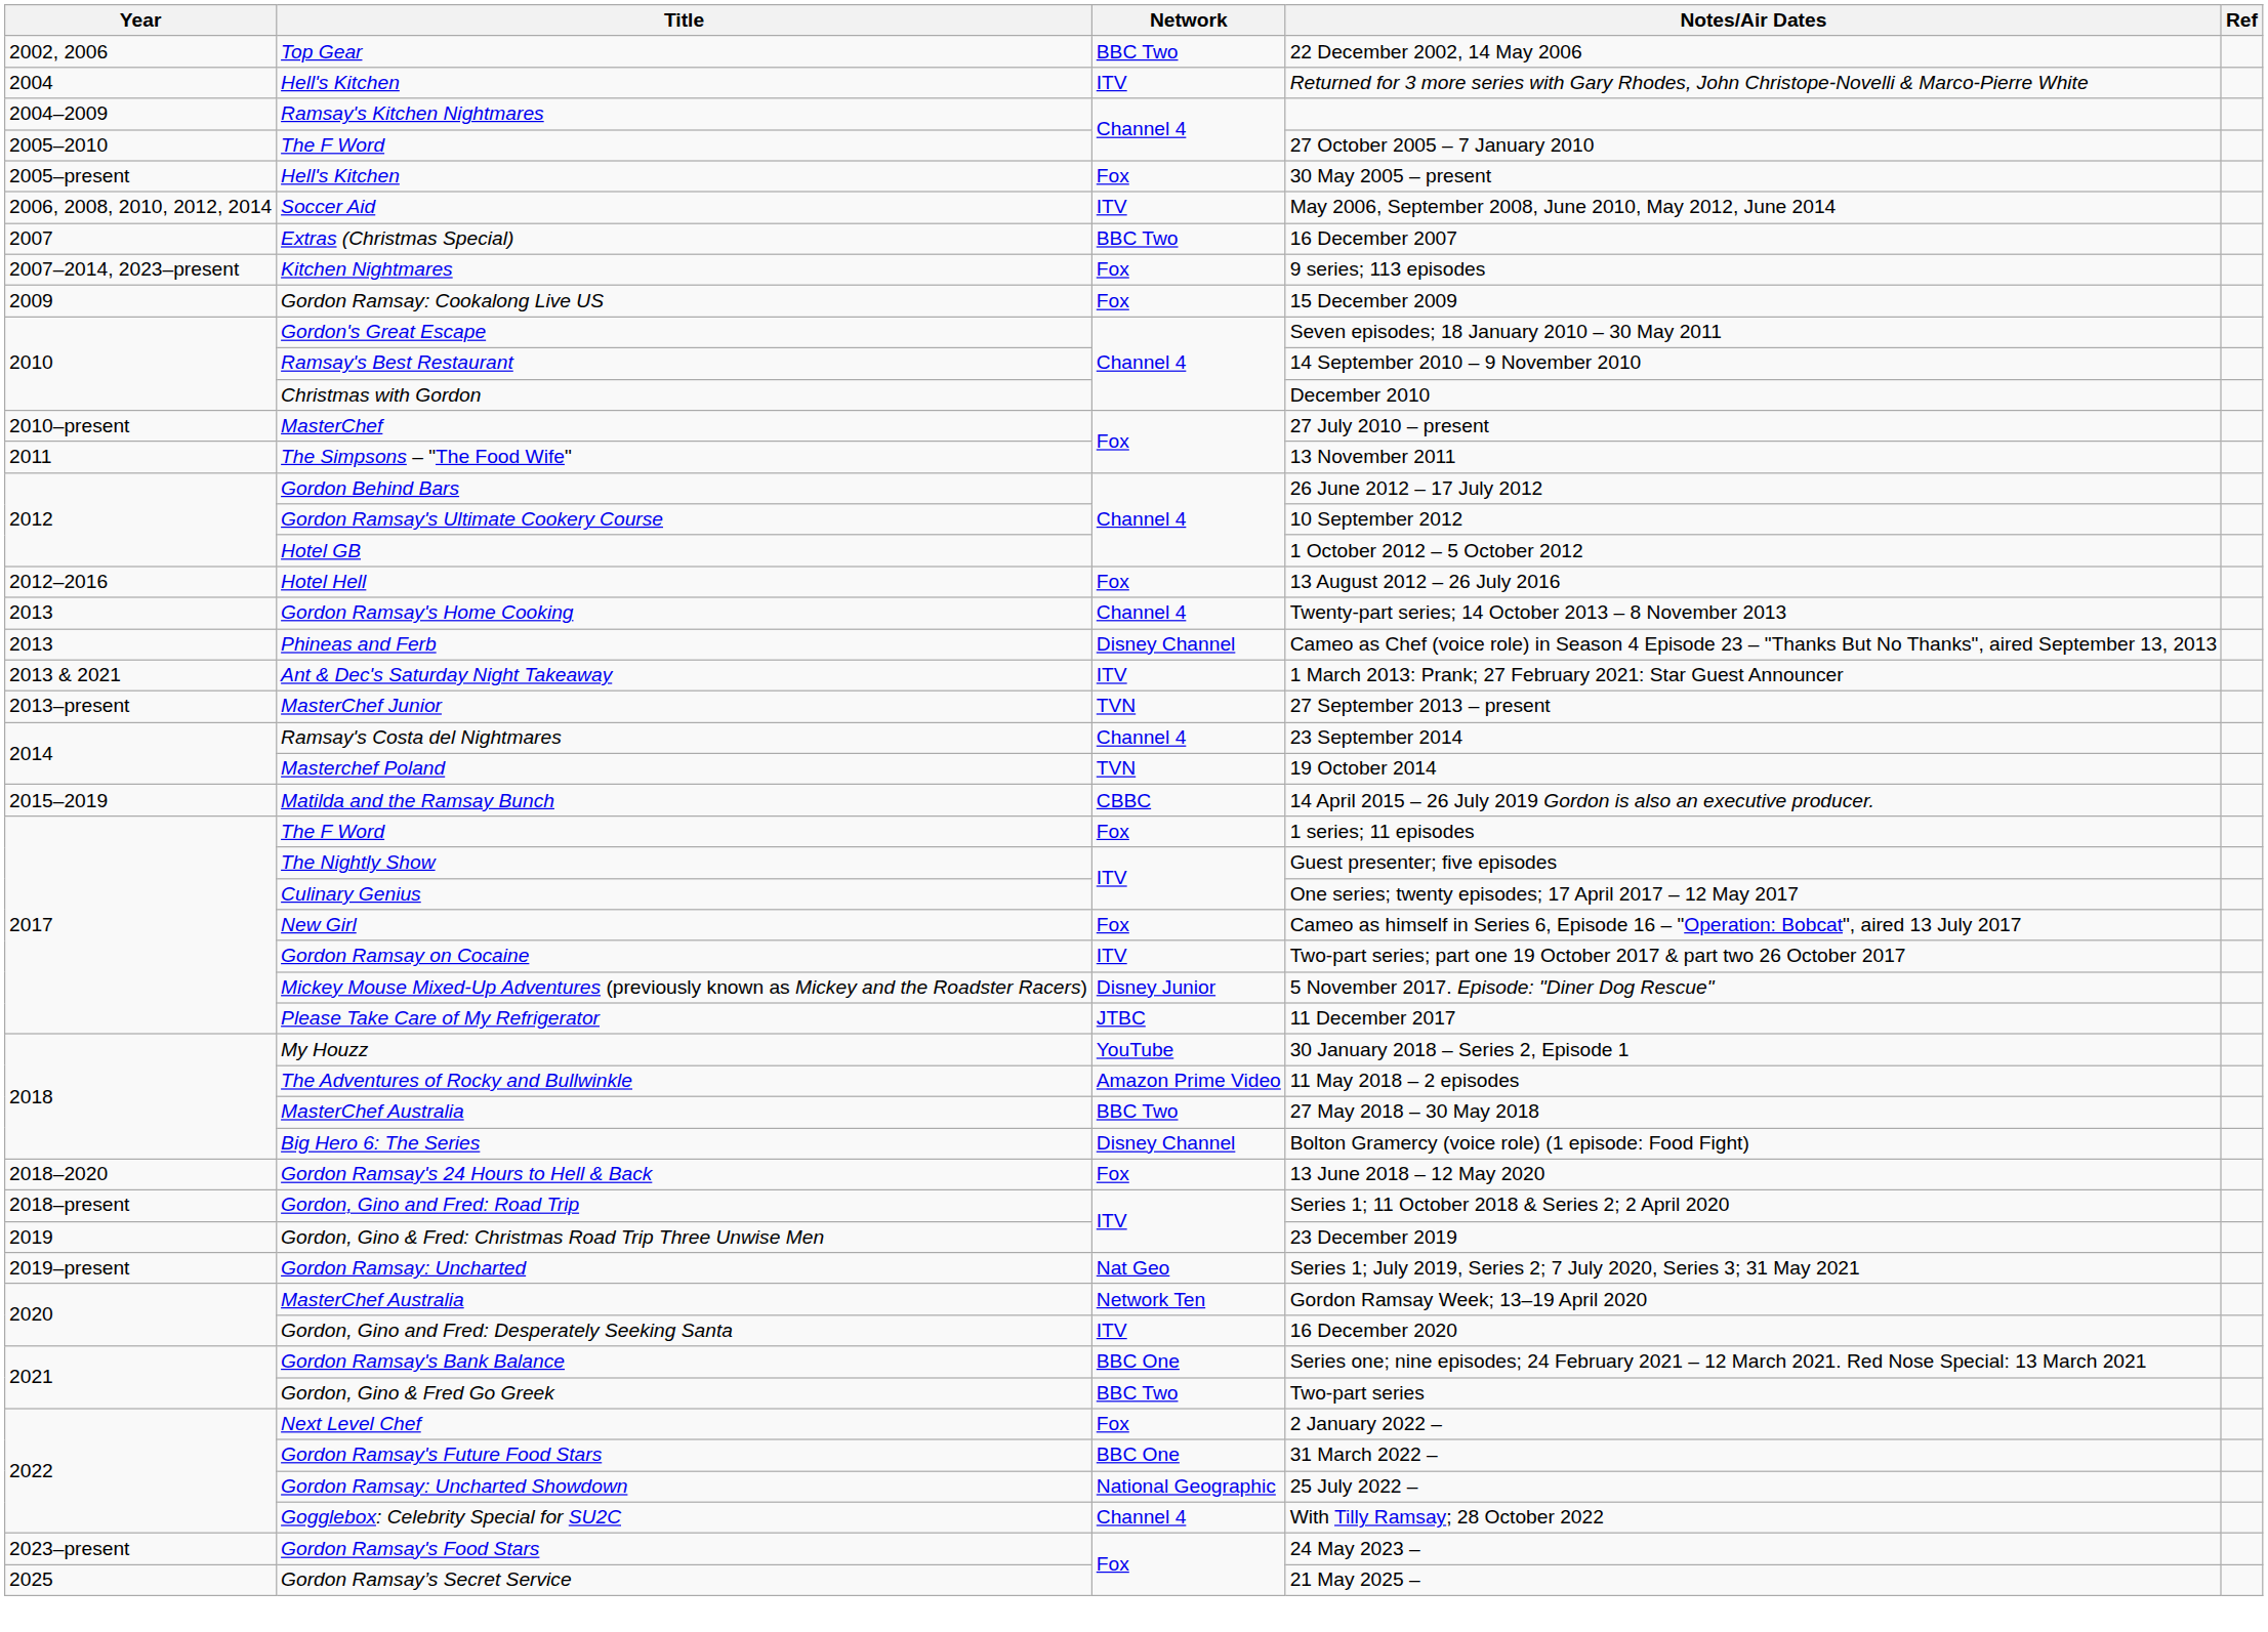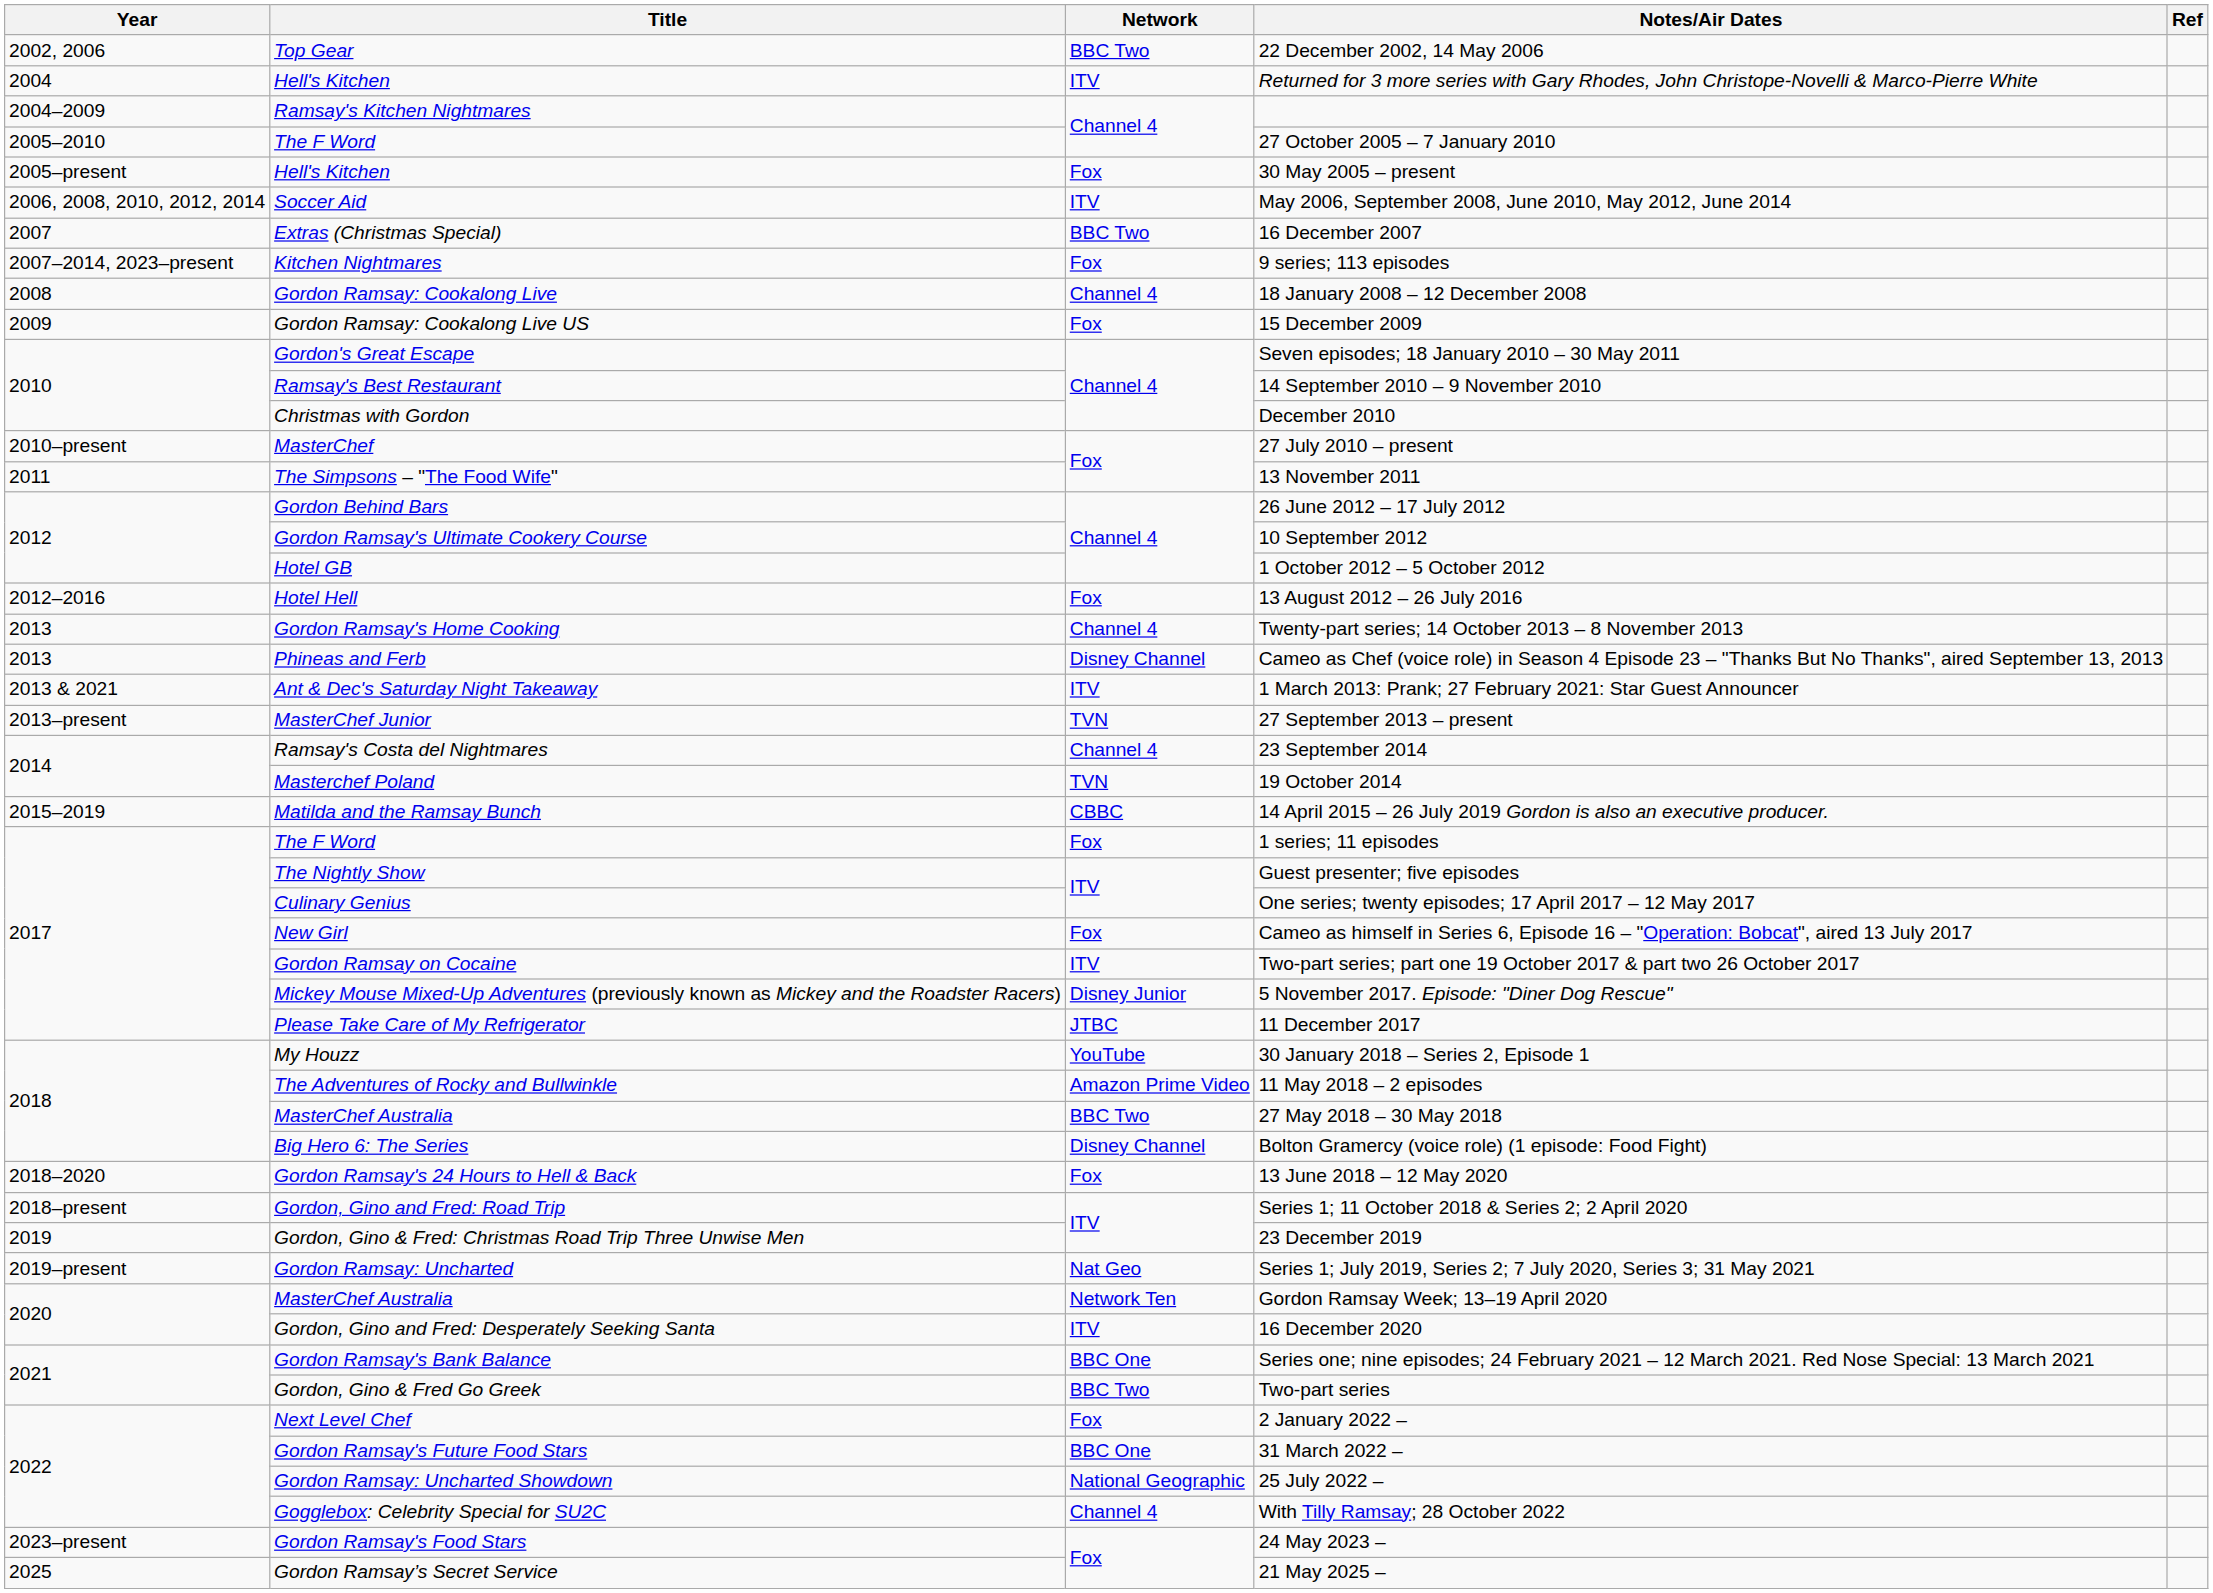 <table class="wikitable">
 <tr>
 <th>Year</th>
 <th>Title</th>
 <th>Network</th>
 <th>Notes/Air Dates</th>
 <th>Ref</th>
 </tr>
 <tr>
 <td>2002, 2006</td>
 <td><em><a href='#'>Top Gear</a></em></td>
 <td><a href='#'>BBC Two</a></td>
 <td>22 December 2002, 14 May 2006</td>
 <td></td>
 </tr>
 <tr>
 <td>2004</td>
 <td><em><a href='#'>Hell's Kitchen</a></em></td>
 <td><a href='#'>ITV</a></td>
 <td><em>Returned for 3 more series with Gary Rhodes, John Christope-Novelli & Marco-Pierre White</em></td>
 <td></td>
 </tr>
 <tr>
 <td>2004–2009</td>
 <td><em><a href='#'>Ramsay's Kitchen Nightmares</a></em></td>
 <td rowspan="2"><a href='#'>Channel 4</a></td>
 <td></td>
 <td></td>
 </tr>
 <tr>
 <td>2005–2010</td>
 <td><em><a href='#'>The F Word</a></em></td>
 <td>27 October 2005 – 7 January 2010</td>
 <td></td>
 </tr>
 <tr>
 <td>2005–present</td>
 <td><em><a href='#'>Hell's Kitchen</a></em></td>
 <td><a href='#'>Fox</a></td>
 <td>30 May 2005 – present</td>
 <td></td>
 </tr>
 <tr>
 <td>2006, 2008, 2010, 2012, 2014</td>
 <td><em><a href='#'>Soccer Aid</a></em></td>
 <td><a href='#'>ITV</a></td>
 <td>May 2006, September 2008, June 2010, May 2012, June 2014</td>
 <td></td>
 </tr>
 <tr>
 <td>2007</td>
 <td><em><a href='#'>Extras</a> (Christmas Special)</em></td>
 <td><a href='#'>BBC Two</a></td>
 <td>16 December 2007</td>
 <td></td>
 </tr>
 <tr>
 <td>2007–2014, 2023–present</td>
 <td><em><a href='#'>Kitchen Nightmares</a></em></td>
 <td><a href='#'>Fox</a></td>
 <td>9 series; 113 episodes</td>
+<td></td>
+</tr>
+<tr>
+<td>2008</td>
+<td><em><a href='#'>Gordon Ramsay: Cookalong Live</a> </em></td>
+<td><a href='#'>Channel 4</a></td>
+<td>18 January 2008 – 12 December 2008</td>
 <td></td>
 </tr>
 <tr>
 <td>2009</td>
 <td><em>Gordon Ramsay: Cookalong Live US</em></td>
 <td><a href='#'>Fox</a></td>
 <td>15 December 2009</td>
 <td></td>
 </tr>
 <tr>
 <td rowspan="3">2010</td>
 <td><em><a href='#'>Gordon's Great Escape</a></em></td>
 <td rowspan="3"><a href='#'>Channel 4</a></td>
 <td>Seven episodes; 18 January 2010 – 30 May 2011</td>
 <td></td>
 </tr>
 <tr>
 <td><em><a href='#'>Ramsay's Best Restaurant</a></em></td>
 <td>14 September 2010 – 9 November 2010</td>
 <td></td>
 </tr>
 <tr>
 <td><em>Christmas with Gordon</em></td>
 <td>December 2010</td>
 <td></td>
 </tr>
 <tr>
 <td>2010–present</td>
 <td><em><a href='#'>MasterChef</a></em></td>
 <td rowspan="2"><a href='#'>Fox</a></td>
 <td>27 July 2010 – present</td>
 <td></td>
 </tr>
 <tr>
 <td>2011</td>
 <td><em><a href='#'>The Simpsons</a></em> – "<a href='#'>The Food Wife</a>"</td>
 <td>13 November 2011</td>
 <td></td>
 </tr>
 <tr>
 <td rowspan="3">2012</td>
 <td><em><a href='#'>Gordon Behind Bars</a></em></td>
 <td rowspan="3"><a href='#'>Channel 4</a></td>
 <td>26 June 2012 – 17 July 2012</td>
 <td></td>
 </tr>
 <tr>
 <td><em><a href='#'>Gordon Ramsay's Ultimate Cookery Course</a></em></td>
 <td>10 September 2012</td>
 <td></td>
 </tr>
 <tr>
 <td><em><a href='#'>Hotel GB</a></em></td>
 <td>1 October 2012 – 5 October 2012</td>
 <td></td>
 </tr>
 <tr>
 <td>2012–2016</td>
 <td><em><a href='#'>Hotel Hell</a></em></td>
 <td><a href='#'>Fox</a></td>
 <td>13 August 2012 – 26 July 2016</td>
 <td></td>
 </tr>
 <tr>
 <td>2013</td>
 <td><em><a href='#'>Gordon Ramsay's Home Cooking</a></em></td>
 <td><a href='#'>Channel 4</a></td>
 <td>Twenty-part series; 14 October 2013 – 8 November 2013</td>
 <td></td>
 </tr>
 <tr>
 <td>2013</td>
 <td><em><a href='#'>Phineas and Ferb</a></em></td>
 <td><a href='#'>Disney Channel</a></td>
 <td>Cameo as Chef (voice role) in Season 4 Episode 23 – "Thanks But No Thanks", aired September 13, 2013</td>
 <td></td>
 </tr>
 <tr>
 <td>2013 & 2021</td>
 <td><em><a href='#'>Ant & Dec's Saturday Night Takeaway</a></em></td>
 <td><a href='#'>ITV</a></td>
 <td>1 March 2013: Prank; 27 February 2021: Star Guest Announcer</td>
 <td></td>
 </tr>
 <tr>
 <td>2013–present</td>
 <td><em><a href='#'>MasterChef Junior</a></em></td>
 <td><a href='#'>TVN</a></td>
 <td>27 September 2013 – present</td>
 <td></td>
 </tr>
 <tr>
 <td rowspan="2">2014</td>
 <td><em>Ramsay's Costa del Nightmares</em></td>
 <td><a href='#'>Channel 4</a></td>
 <td>23 September 2014</td>
 <td></td>
 </tr>
 <tr>
 <td><em><a href='#'>Masterchef Poland</a></em></td>
 <td><a href='#'>TVN</a></td>
 <td>19 October 2014</td>
 <td></td>
 </tr>
 <tr>
 <td>2015–2019</td>
 <td><em><a href='#'>Matilda and the Ramsay Bunch</a></em></td>
 <td><a href='#'>CBBC</a></td>
 <td>14 April 2015 – 26 July 2019 <em>Gordon is also an executive producer.</em></td>
 <td></td>
 </tr>
 <tr>
 <td rowspan="7">2017</td>
 <td><a href='#'><em>The F Word</em></a></td>
 <td><a href='#'>Fox</a></td>
 <td>1 series; 11 episodes</td>
 <td></td>
 </tr>
 <tr>
 <td><em><a href='#'>The Nightly Show</a></em></td>
 <td rowspan="2"><a href='#'>ITV</a></td>
 <td>Guest presenter; five episodes</td>
 <td></td>
 </tr>
 <tr>
 <td><em><a href='#'>Culinary Genius</a></em></td>
 <td>One series; twenty episodes; 17 April 2017 – 12 May 2017</td>
 <td></td>
 </tr>
 <tr>
 <td><em><a href='#'>New Girl</a></em></td>
 <td><a href='#'>Fox</a></td>
 <td>Cameo as himself in Series 6, Episode 16 – "<a href='#'>Operation: Bobcat</a>", aired 13 July 2017</td>
 <td></td>
 </tr>
 <tr>
 <td><em><a href='#'>Gordon Ramsay on Cocaine</a></em></td>
 <td><a href='#'>ITV</a></td>
 <td>Two-part series; part one 19 October 2017 & part two 26 October 2017</td>
 <td></td>
 </tr>
 <tr>
 <td><em><a href='#'>Mickey Mouse Mixed-Up Adventures</a></em> (previously known as <em>Mickey and the Roadster Racers</em>)</td>
 <td><a href='#'>Disney Junior</a></td>
 <td>5 November 2017. <em>Episode: "Diner Dog Rescue"</em></td>
 <td></td>
 </tr>
 <tr>
 <td><em><a href='#'>Please Take Care of My Refrigerator</a></em></td>
 <td><a href='#'>JTBC</a></td>
 <td>11 December 2017</td>
 <td></td>
 </tr>
 <tr>
 <td rowspan="4">2018</td>
 <td><em>My Houzz</em></td>
 <td><a href='#'>YouTube</a></td>
 <td>30 January 2018 – Series 2, Episode 1</td>
 <td></td>
 </tr>
 <tr>
 <td><em><a href='#'>The Adventures of Rocky and Bullwinkle</a></em></td>
 <td><a href='#'>Amazon Prime Video</a></td>
 <td>11 May 2018 – 2 episodes</td>
 <td></td>
 </tr>
 <tr>
 <td><em><a href='#'>MasterChef Australia</a></em></td>
 <td><a href='#'>BBC Two</a></td>
 <td>27 May 2018 – 30 May 2018</td>
 <td></td>
 </tr>
 <tr>
 <td><em><a href='#'>Big Hero 6: The Series</a></em></td>
 <td><a href='#'>Disney Channel</a></td>
 <td>Bolton Gramercy (voice role) (1 episode: Food Fight)</td>
 <td></td>
 </tr>
 <tr>
 <td>2018–2020</td>
 <td><em><a href='#'>Gordon Ramsay's 24 Hours to Hell & Back</a></em></td>
 <td><a href='#'>Fox</a></td>
 <td>13 June 2018 – 12 May 2020</td>
 <td></td>
 </tr>
 <tr>
 <td>2018–present</td>
 <td><em><a href='#'>Gordon, Gino and Fred: Road Trip</a></em></td>
 <td rowspan="2"><a href='#'>ITV</a></td>
 <td>Series 1; 11 October 2018 & Series 2; 2 April 2020</td>
 <td></td>
 </tr>
 <tr>
 <td>2019</td>
 <td><em>Gordon, Gino & Fred: Christmas Road Trip Three Unwise Men</em></td>
 <td>23 December 2019</td>
 <td></td>
 </tr>
 <tr>
 <td>2019–present</td>
 <td><em><a href='#'>Gordon Ramsay: Uncharted</a></em></td>
 <td><a href='#'>Nat Geo</a></td>
 <td>Series 1; July 2019, Series 2; 7 July 2020, Series 3; 31 May 2021</td>
 <td></td>
 </tr>
 <tr>
 <td rowspan=2>2020</td>
 <td><em><a href='#'>MasterChef Australia</a></em></td>
 <td><a href='#'>Network Ten</a></td>
 <td>Gordon Ramsay Week; 13–19 April 2020</td>
 <td></td>
 </tr>
 <tr>
 <td><em>Gordon, Gino and Fred: Desperately Seeking Santa</em></td>
 <td><a href='#'>ITV</a></td>
 <td>16 December 2020</td>
 <td></td>
 </tr>
 <tr>
 <td rowspan=2>2021</td>
 <td><em><a href='#'>Gordon Ramsay's Bank Balance</a></em></td>
 <td><a href='#'>BBC One</a></td>
 <td>Series one; nine episodes; 24 February 2021 – 12 March 2021. Red Nose Special: 13 March 2021</td>
 <td></td>
 </tr>
 <tr>
 <td><em>Gordon, Gino & Fred Go Greek</em></td>
 <td><a href='#'>BBC Two</a></td>
 <td>Two-part series</td>
 <td></td>
 </tr>
 <tr>
 <td rowspan=4>2022</td>
 <td><em><a href='#'>Next Level Chef</a></em></td>
 <td><a href='#'>Fox</a></td>
 <td>2 January 2022 –</td>
 <td></td>
 </tr>
 <tr>
 <td><em><a href='#'>Gordon Ramsay's Future Food Stars</a></em></td>
 <td><a href='#'>BBC One</a></td>
 <td>31 March 2022 –</td>
 <td></td>
 </tr>
 <tr>
 <td><em><a href='#'>Gordon Ramsay: Uncharted Showdown</a></em></td>
 <td><a href='#'>National Geographic</a></td>
 <td>25 July 2022 –</td>
 <td></td>
 </tr>
 <tr>
 <td><em><a href='#'>Gogglebox</a>: Celebrity Special for <a href='#'>SU2C</a></em></td>
 <td><a href='#'>Channel 4</a></td>
 <td>With <a href='#'>Tilly Ramsay</a>; 28 October 2022</td>
 <td></td>
 </tr>
 <tr>
 <td>2023–present</td>
 <td><em><a href='#'>Gordon Ramsay's Food Stars</a></em></td>
 <td rowspan=2><a href='#'>Fox</a></td>
 <td>24 May 2023 –</td>
 <td></td>
 </tr>
 <tr>
 <td>2025</td>
 <td><em>Gordon Ramsay’s Secret Service</em></td>
 <td>21 May 2025 –</td>
 <td></td>
 </tr>
 </table>
